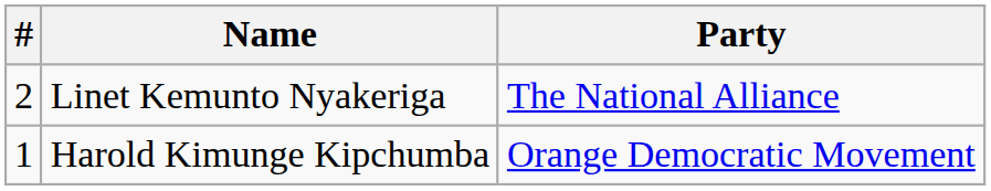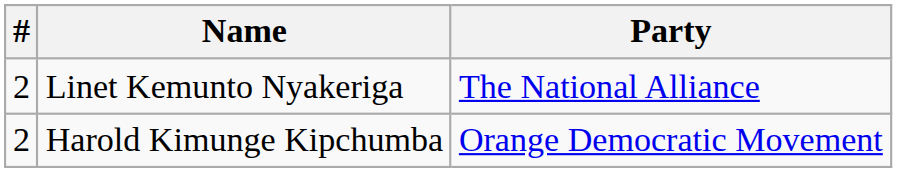 <table class="wikitable sortable">
 <tr>
 <th>#</th>
 <th>Name</th>
 <th>Party</th>
 </tr>
 <tr>
 <td>2</td>
 <td>Linet Kemunto Nyakeriga</td>
 <td><a href='#'>The National Alliance</a></td>
 </tr>
 <tr>
-<td>1</td>
+<td>2</td>
 <td>Harold Kimunge Kipchumba</td>
 <td><a href='#'>Orange Democratic Movement</a></td>
 </tr>
 </table>
